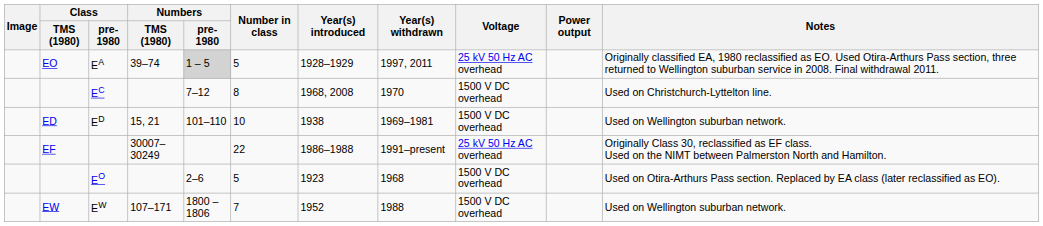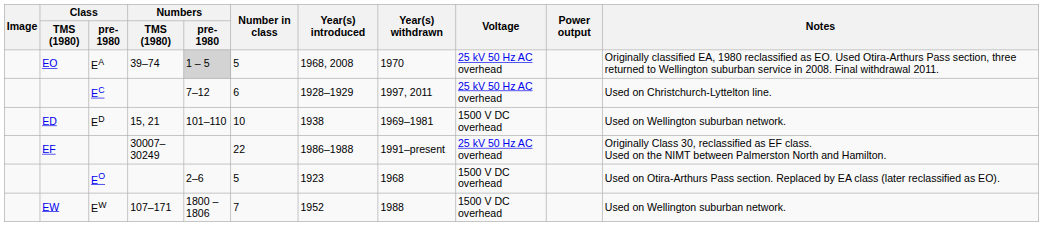 <table class="wikitable" border="1">
 <tr>
 <th rowspan=2>Image</th>
 <th colspan=2>Class</th>
 <th colspan=2>Numbers</th>
 <th rowspan=2>Number in class</th>
 <th rowspan=2>Year(s) introduced</th>
 <th rowspan=2>Year(s) withdrawn</th>
 <th rowspan=2>Voltage</th>
 <th rowspan=2>Power output</th>
 <th rowspan=2>Notes</th>
 </tr>
 <tr>
 <th>TMS (1980)</th>
 <th>pre-1980</th>
 <th>TMS (1980)</th>
 <th>pre-1980</th>
 </tr>
 <tr>
 <td></td>
 <td><a href='#'>EO</a></td>
 <td>E<sup>A</sup></td>
 <td>39–74</td>
 <td style="background: lightgrey;">1 – 5</td>
 <td>5</td>
-<td>1928–1929</td>
-<td>1997, 2011</td>
+<td>1968, 2008</td>
+<td>1970</td>
 <td><a href='#'>25 kV 50 Hz AC</a> overhead</td>
 <td></td>
 <td>Originally classified EA, 1980 reclassified as EO. Used Otira-Arthurs Pass section, three returned to Wellington suburban service in 2008. Final withdrawal 2011.</td>
 </tr>
 <tr>
 <td></td>
 <td></td>
 <td><a href='#'>E<sup>C</sup></a></td>
 <td></td>
 <td>7–12</td>
-<td>8</td>
-<td>1968, 2008</td>
-<td>1970</td>
-<td>1500 V DC overhead</td>
+<td>6</td>
+<td>1928–1929</td>
+<td>1997, 2011</td>
+<td><a href='#'>25 kV 50 Hz AC</a> overhead</td>
 <td></td>
 <td>Used on Christchurch-Lyttelton line.</td>
 </tr>
 <tr>
 <td></td>
 <td><a href='#'>ED</a></td>
 <td>E<sup>D</sup></td>
 <td>15, 21</td>
 <td>101–110</td>
 <td>10</td>
 <td>1938</td>
 <td>1969–1981</td>
 <td>1500 V DC overhead</td>
 <td></td>
 <td>Used on Wellington suburban network.</td>
 </tr>
 <tr>
 <td></td>
 <td><a href='#'>EF</a></td>
 <td></td>
 <td>30007–30249</td>
 <td></td>
 <td>22</td>
 <td>1986–1988</td>
 <td>1991–present</td>
 <td><a href='#'>25 kV 50 Hz AC</a> overhead</td>
 <td></td>
 <td>Originally Class 30, reclassified as EF class.<br>Used on the NIMT between Palmerston North and Hamilton.</td>
 </tr>
 <tr>
 <td></td>
 <td></td>
 <td><a href='#'>E<sup>O</sup></a></td>
 <td></td>
 <td>2–6</td>
 <td>5</td>
 <td>1923</td>
 <td>1968</td>
 <td>1500 V DC overhead</td>
 <td></td>
 <td>Used on Otira-Arthurs Pass section. Replaced by EA class (later reclassified as EO).</td>
 </tr>
 <tr>
 <td></td>
 <td><a href='#'>EW</a></td>
 <td>E<sup>W</sup></td>
 <td>107–171</td>
 <td>1800 – 1806</td>
 <td>7</td>
 <td>1952</td>
 <td>1988</td>
 <td>1500 V DC overhead</td>
 <td></td>
 <td>Used on Wellington suburban network.</td>
 </tr>
 </table>
